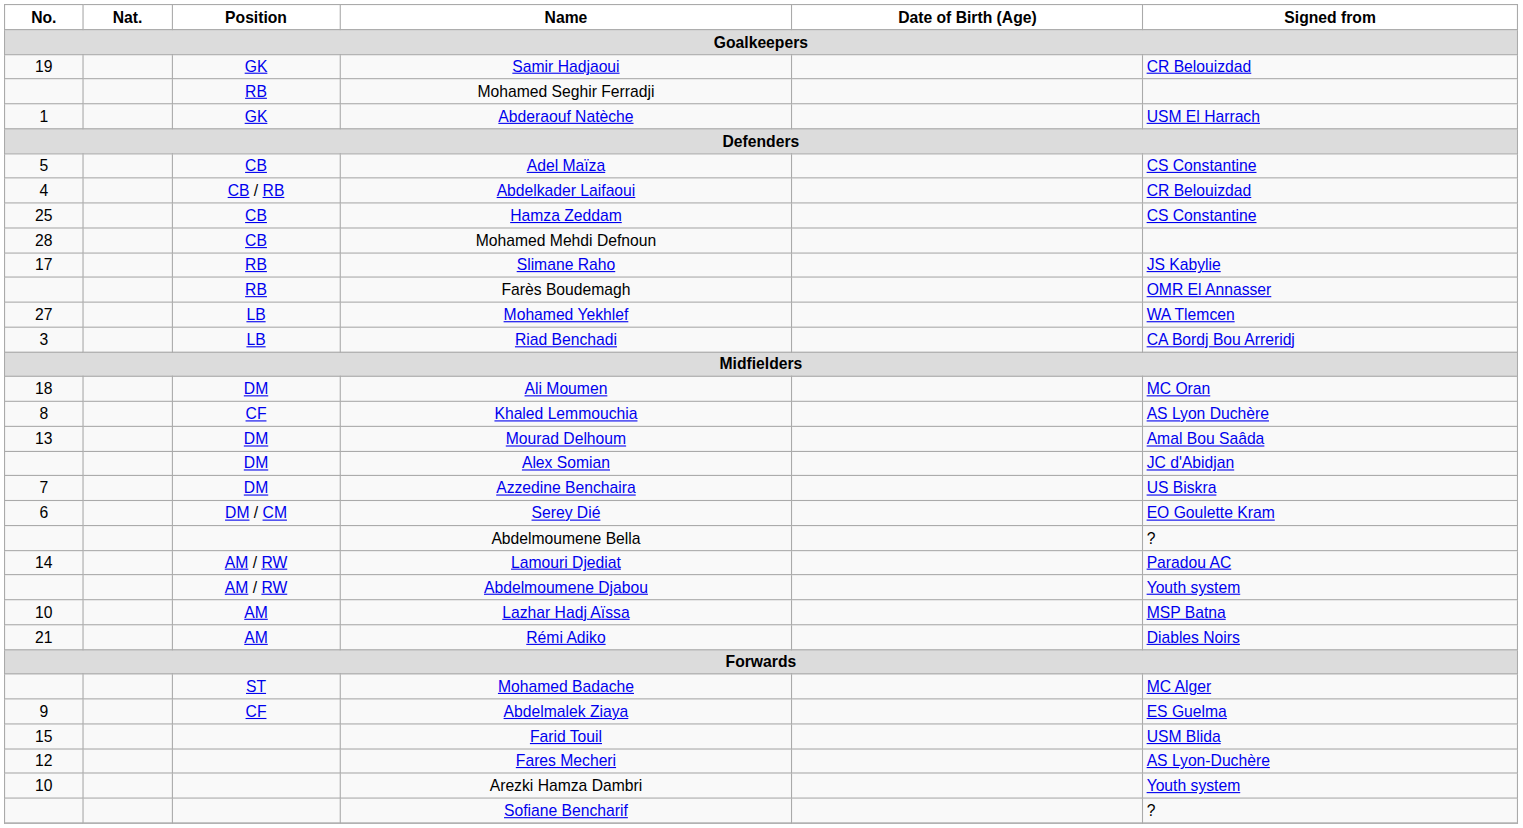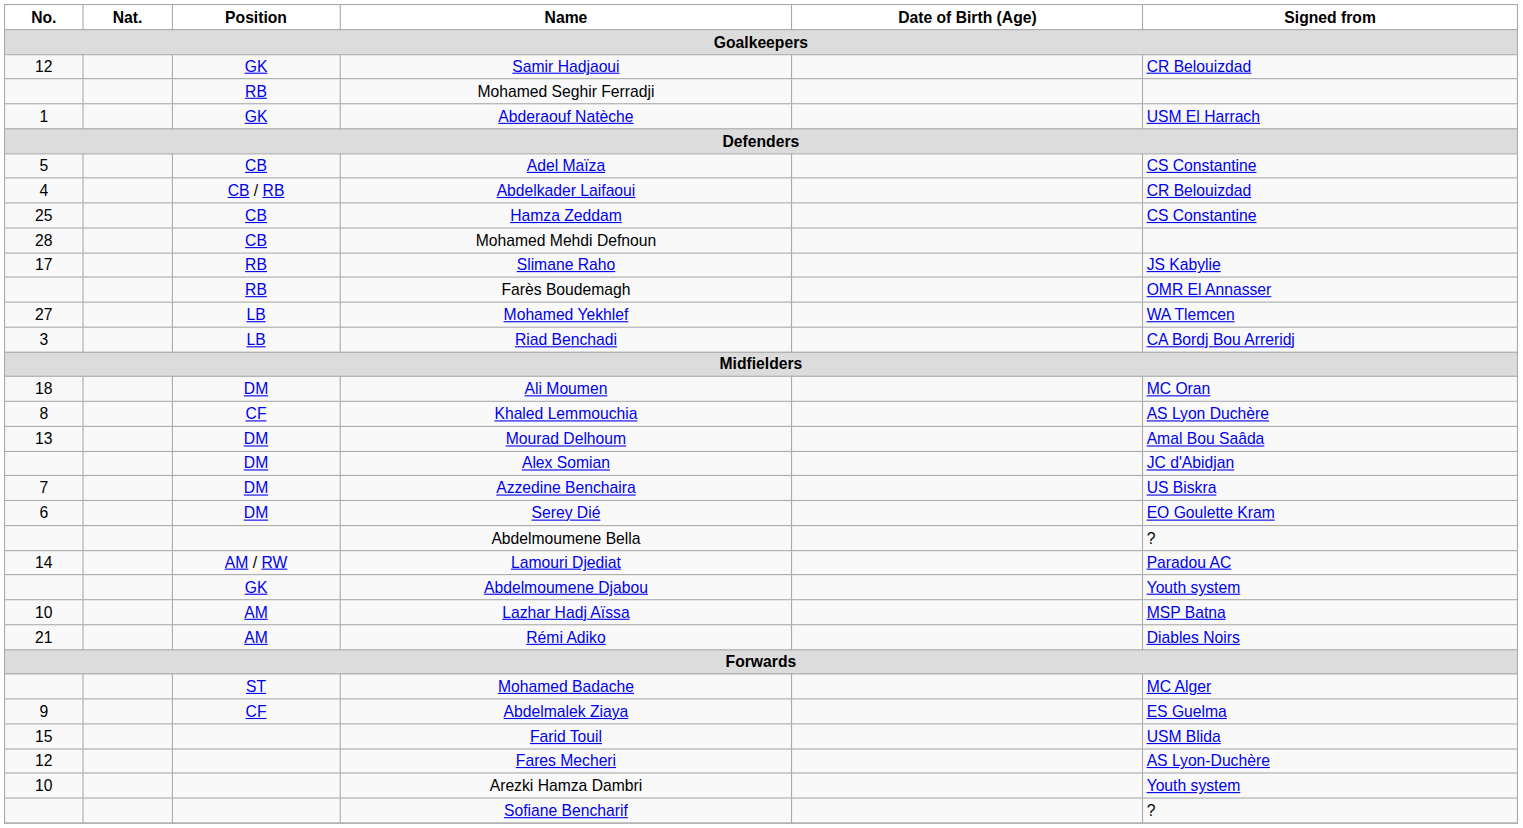 <table class="wikitable" style="text-align:center; font-size:90%; width:70%">
 <tr>
 <th style="background:white; color:black; text-align:center;">No.</th>
 <th style="background:white; color:black; text-align:center;">Nat.</th>
 <th style="background:white; color:black; text-align:center;">Position</th>
 <th style="background:white; color:black; text-align:center;">Name</th>
 <th style="background:white; color:black; text-align:center;">Date of Birth (Age)</th>
 <th style="background:white; color:black; text-align:center;">Signed from</th>
 </tr>
 <tr>
 <th colspan=10 style="background:#DCDCDC; text-align:center;">Goalkeepers</th>
 </tr>
 <tr>
-<td>19</td>
+<td>12</td>
 <td></td>
 <td><a href='#'>GK</a></td>
 <td><a href='#'>Samir Hadjaoui</a></td>
 <td></td>
 <td style="text-align:left"> <a href='#'>CR Belouizdad</a></td>
 </tr>
 <tr>
 <td></td>
 <td></td>
 <td><a href='#'>RB</a></td>
 <td>Mohamed Seghir Ferradji</td>
 <td></td>
 <td style="text-align:left"></td>
 </tr>
 <tr>
 <td>1</td>
 <td></td>
 <td><a href='#'>GK</a></td>
 <td><a href='#'>Abderaouf Natèche</a></td>
 <td></td>
 <td style="text-align:left"> <a href='#'>USM El Harrach</a></td>
 </tr>
 <tr>
 <th colspan=10 style="background:#DCDCDC; text-align:center;">Defenders</th>
 </tr>
 <tr>
 <td>5</td>
 <td></td>
 <td><a href='#'>CB</a></td>
 <td><a href='#'>Adel Maïza</a></td>
 <td></td>
 <td style="text-align:left"> <a href='#'>CS Constantine</a></td>
 </tr>
 <tr>
 <td>4</td>
 <td></td>
 <td><a href='#'>CB</a> / <a href='#'>RB</a></td>
 <td><a href='#'>Abdelkader Laifaoui</a></td>
 <td></td>
 <td style="text-align:left"> <a href='#'>CR Belouizdad</a></td>
 </tr>
 <tr>
 <td>25</td>
 <td></td>
 <td><a href='#'>CB</a></td>
 <td><a href='#'>Hamza Zeddam</a></td>
 <td></td>
 <td style="text-align:left"> <a href='#'>CS Constantine</a></td>
 </tr>
 <tr>
 <td>28</td>
 <td></td>
 <td><a href='#'>CB</a></td>
 <td>Mohamed Mehdi Defnoun</td>
 <td></td>
 <td style="text-align:left"></td>
 </tr>
 <tr>
 <td>17</td>
 <td></td>
 <td><a href='#'>RB</a></td>
 <td><a href='#'>Slimane Raho</a></td>
 <td></td>
 <td style="text-align:left"> <a href='#'>JS Kabylie</a></td>
 </tr>
 <tr>
 <td></td>
 <td></td>
 <td><a href='#'>RB</a></td>
 <td>Farès Boudemagh</td>
 <td></td>
 <td style="text-align:left"> <a href='#'>OMR El Annasser</a></td>
 </tr>
 <tr>
 <td>27</td>
 <td></td>
 <td><a href='#'>LB</a></td>
 <td><a href='#'>Mohamed Yekhlef</a></td>
 <td></td>
 <td style="text-align:left"> <a href='#'>WA Tlemcen</a></td>
 </tr>
 <tr>
 <td>3</td>
 <td></td>
 <td><a href='#'>LB</a></td>
 <td><a href='#'>Riad Benchadi</a></td>
 <td></td>
 <td style="text-align:left"> <a href='#'>CA Bordj Bou Arreridj</a></td>
 </tr>
 <tr>
 <th colspan=10 style="background:#DCDCDC; text-align:center;">Midfielders</th>
 </tr>
 <tr>
 <td>18</td>
 <td></td>
 <td><a href='#'>DM</a></td>
 <td><a href='#'>Ali Moumen</a></td>
 <td></td>
 <td style="text-align:left"> <a href='#'>MC Oran</a></td>
 </tr>
 <tr>
 <td>8</td>
 <td></td>
 <td><a href='#'>CF</a></td>
 <td><a href='#'>Khaled Lemmouchia</a></td>
 <td></td>
 <td style="text-align:left"> <a href='#'>AS Lyon Duchère</a></td>
 </tr>
 <tr>
 <td>13</td>
 <td></td>
 <td><a href='#'>DM</a></td>
 <td><a href='#'>Mourad Delhoum</a></td>
 <td></td>
 <td style="text-align:left"> <a href='#'>Amal Bou Saâda</a></td>
 </tr>
 <tr>
 <td></td>
 <td></td>
 <td><a href='#'>DM</a></td>
 <td><a href='#'>Alex Somian</a></td>
 <td></td>
 <td style="text-align:left"> <a href='#'>JC d'Abidjan</a></td>
 </tr>
 <tr>
 <td>7</td>
 <td></td>
 <td><a href='#'>DM</a></td>
 <td><a href='#'>Azzedine Benchaira</a></td>
 <td></td>
 <td style="text-align:left"> <a href='#'>US Biskra</a></td>
 </tr>
 <tr>
 <td>6</td>
 <td></td>
-<td><a href='#'>DM</a> / <a href='#'>CM</a></td>
+<td><a href='#'>DM</a></td>
 <td><a href='#'>Serey Dié</a></td>
 <td></td>
 <td style="text-align:left"> <a href='#'>EO Goulette Kram</a></td>
 </tr>
 <tr>
 <td></td>
 <td></td>
 <td></td>
 <td>Abdelmoumene Bella</td>
 <td></td>
 <td style="text-align:left"> ?</td>
 </tr>
 <tr>
 <td>14</td>
 <td></td>
 <td><a href='#'>AM</a> / <a href='#'>RW</a></td>
 <td><a href='#'>Lamouri Djediat</a></td>
 <td></td>
 <td style="text-align:left"> <a href='#'>Paradou AC</a></td>
 </tr>
 <tr>
 <td></td>
 <td></td>
-<td><a href='#'>AM</a> / <a href='#'>RW</a></td>
+<td><a href='#'>GK</a></td>
 <td><a href='#'>Abdelmoumene Djabou</a></td>
 <td></td>
 <td style="text-align:left"> <a href='#'>Youth system</a></td>
 </tr>
 <tr>
 <td>10</td>
 <td></td>
 <td><a href='#'>AM</a></td>
 <td><a href='#'>Lazhar Hadj Aïssa</a></td>
 <td></td>
 <td style="text-align:left"> <a href='#'>MSP Batna</a></td>
 </tr>
 <tr>
 <td>21</td>
 <td></td>
 <td><a href='#'>AM</a></td>
 <td><a href='#'>Rémi Adiko</a></td>
 <td></td>
 <td style="text-align:left"> <a href='#'>Diables Noirs</a></td>
 </tr>
 <tr>
 <th colspan=10 style="background:#DCDCDC; text-align:center;">Forwards</th>
 </tr>
 <tr>
 <td></td>
 <td></td>
 <td><a href='#'>ST</a></td>
 <td><a href='#'>Mohamed Badache</a></td>
 <td></td>
 <td style="text-align:left"> <a href='#'>MC Alger</a></td>
 </tr>
 <tr>
 <td>9</td>
 <td></td>
 <td><a href='#'>CF</a></td>
 <td><a href='#'>Abdelmalek Ziaya</a></td>
 <td></td>
 <td style="text-align:left"> <a href='#'>ES Guelma</a></td>
 </tr>
 <tr>
 <td>15</td>
 <td></td>
 <td></td>
 <td><a href='#'>Farid Touil</a></td>
 <td></td>
 <td style="text-align:left"> <a href='#'>USM Blida</a></td>
 </tr>
 <tr>
 <td>12</td>
 <td></td>
 <td></td>
 <td><a href='#'>Fares Mecheri</a></td>
 <td></td>
 <td style="text-align:left"> <a href='#'>AS Lyon-Duchère</a></td>
 </tr>
 <tr>
 <td>10</td>
 <td></td>
 <td></td>
 <td>Arezki Hamza Dambri</td>
 <td></td>
 <td style="text-align:left"> <a href='#'>Youth system</a></td>
 </tr>
 <tr>
 <td></td>
 <td></td>
 <td></td>
 <td><a href='#'>Sofiane Bencharif</a></td>
 <td></td>
 <td style="text-align:left"> ?</td>
 </tr>
 <tr>
 </tr>
 </table>
